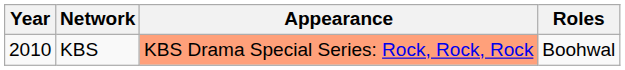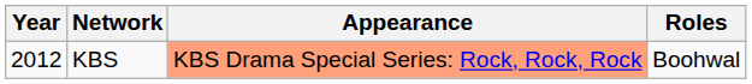 <table class="wikitable">
 <tr>
 <th>Year</th>
 <th>Network</th>
 <th>Appearance</th>
 <th>Roles</th>
 </tr>
 <tr>
-<td>2010</td>
+<td>2012</td>
 <td>KBS</td>
 <td style="background: lightsalmon;">KBS Drama Special Series: <a href='#'>Rock, Rock, Rock</a></td>
 <td>Boohwal</td>
 </tr>
 </table>
